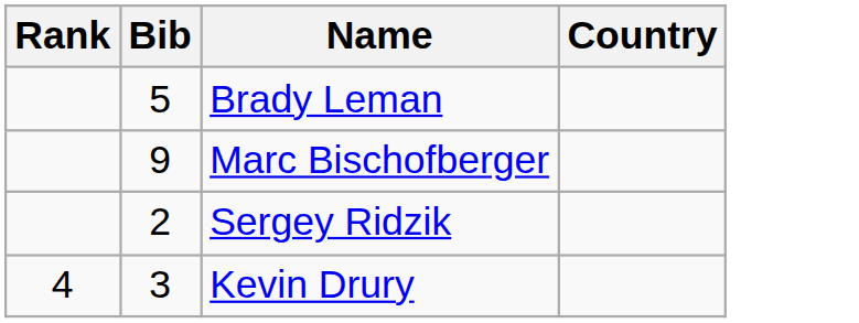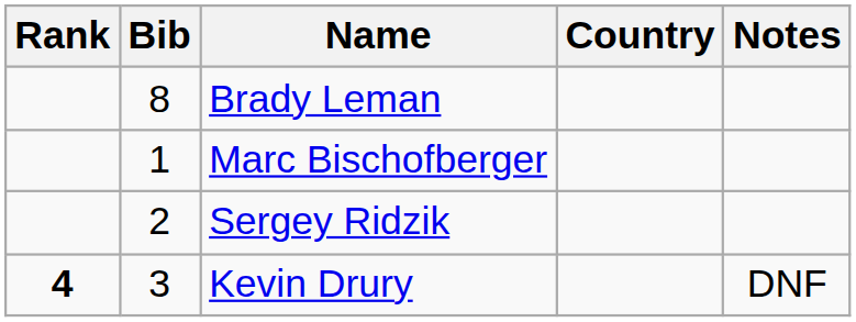 <table class="wikitable" style="text-align:center;">
 <tr>
 <th>Rank</th>
 <th>Bib</th>
 <th>Name</th>
 <th>Country</th>
+<th>Notes</th>
 </tr>
 <tr>
 <td></td>
-<td>5</td>
+<td>8</td>
 <td align=left><a href='#'>Brady Leman</a></td>
 <td align="left"></td>
+<td></td>
 </tr>
 <tr>
 <td></td>
-<td>9</td>
+<td>1</td>
 <td align=left><a href='#'>Marc Bischofberger</a></td>
 <td align="left"></td>
+<td></td>
 </tr>
 <tr>
 <td></td>
 <td>2</td>
 <td align=left><a href='#'>Sergey Ridzik</a></td>
 <td align="left"></td>
+<td></td>
 </tr>
 <tr>
-<td>4</td>
+<td><strong>4</strong></td>
 <td>3</td>
 <td align=left><a href='#'>Kevin Drury</a></td>
 <td align="left"></td>
+<td>DNF</td>
 </tr>
 </table>
